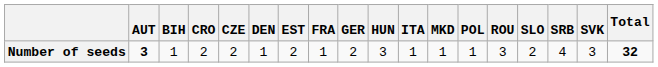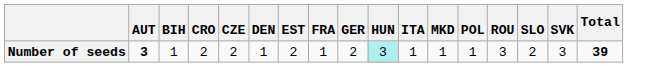 <table class="wikitable">
 <tr>
 <th></th>
 <th> <br>AUT</th>
 <th> <br>BIH</th>
 <th> <br>CRO</th>
 <th> <br>CZE</th>
 <th> <br>DEN</th>
 <th> <br>EST</th>
 <th> <br>FRA</th>
 <th> <br>GER</th>
 <th> <br>HUN</th>
 <th> <br>ITA</th>
 <th> <br>MKD</th>
 <th> <br>POL</th>
 <th> <br>ROU</th>
 <th> <br>SLO</th>
-<th> <br>SRB</th>
 <th> <br>SVK</th>
 <th>Total</th>
 </tr>
 <tr align="center">
 <th>Number of seeds</th>
 <td><strong>3</strong></td>
 <td>1</td>
 <td>2</td>
 <td>2</td>
 <td>1</td>
 <td>2</td>
 <td>1</td>
 <td>2</td>
-<td>3</td>
+<td style="background: paleturquoise;">3</td>
 <td>1</td>
 <td>1</td>
 <td>1</td>
 <td>3</td>
 <td>2</td>
-<td>4</td>
 <td>3</td>
-<td><strong>32</strong></td>
+<td><strong>39</strong></td>
 </tr>
 </table>
